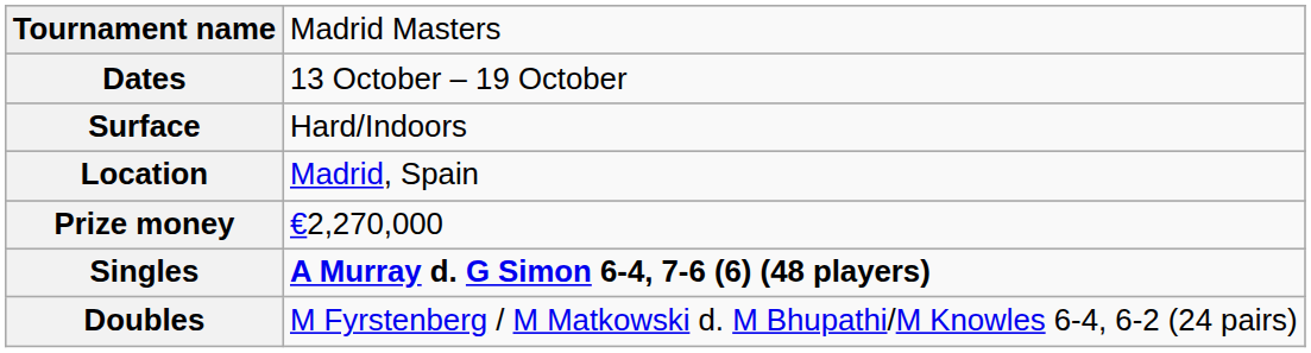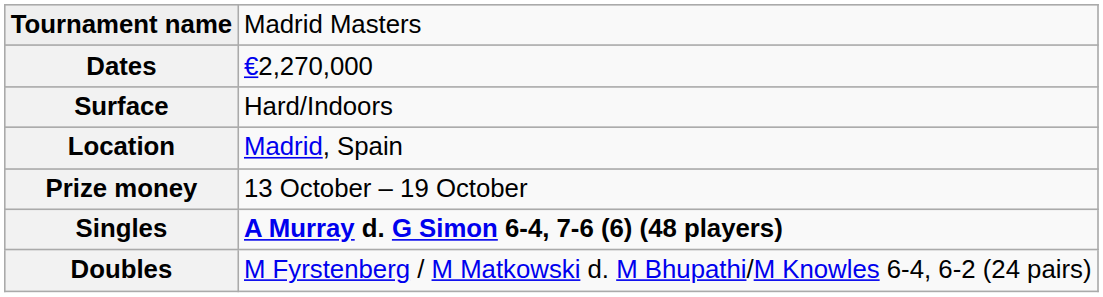 <table class="wikitable">
 <tr>
 <td bgcolor="#EFEFEF"><strong>Tournament name</strong></td>
 <td>Madrid Masters</td>
 </tr>
 <tr>
 <th>Dates</th>
-<td>13 October – 19 October</td>
+<td><a href='#'>€</a>2,270,000</td>
 </tr>
 <tr>
 <th>Surface</th>
 <td>Hard/Indoors</td>
 </tr>
 <tr>
 <th>Location</th>
 <td><a href='#'>Madrid</a>, Spain</td>
 </tr>
 <tr>
 <th>Prize money</th>
-<td><a href='#'>€</a>2,270,000</td>
+<td>13 October – 19 October</td>
 </tr>
 <tr>
 <th>Singles</th>
 <td><strong><a href='#'>A Murray</a> d. <a href='#'>G Simon</a> 6-4, 7-6 (6) (48 players)</strong></td>
 </tr>
 <tr>
 <th>Doubles</th>
 <td><a href='#'>M Fyrstenberg</a> / <a href='#'>M Matkowski</a> d. <a href='#'>M Bhupathi</a>/<a href='#'>M Knowles</a> 6-4, 6-2 (24 pairs)</td>
 </tr>
 </table>
